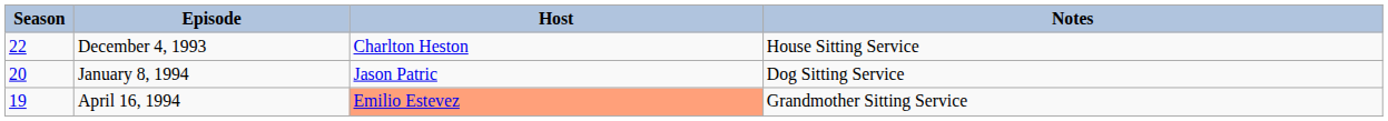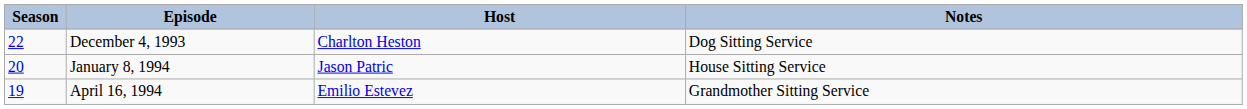 <table class="wikitable" style="width:100%;">
 <tr>
 <th style="background:#B0C4DE;" width="5%">Season</th>
 <th style="background:#B0C4DE;" width="20%">Episode</th>
 <th style="background:#B0C4DE;" width="30%">Host</th>
 <th style="background:#B0C4DE;" width="45%">Notes</th>
 </tr>
 <tr>
 <td><a href='#'>22</a></td>
 <td>December 4, 1993</td>
 <td><a href='#'>Charlton Heston</a></td>
-<td>House Sitting Service</td>
+<td>Dog Sitting Service</td>
 </tr>
 <tr>
 <td><a href='#'>20</a></td>
 <td>January 8, 1994</td>
 <td><a href='#'>Jason Patric</a></td>
-<td>Dog Sitting Service</td>
+<td>House Sitting Service</td>
 </tr>
 <tr>
 <td><a href='#'>19</a></td>
 <td>April 16, 1994</td>
-<td style="background: lightsalmon;"><a href='#'>Emilio Estevez</a></td>
+<td><a href='#'>Emilio Estevez</a></td>
 <td>Grandmother Sitting Service</td>
 </tr>
 </table>
